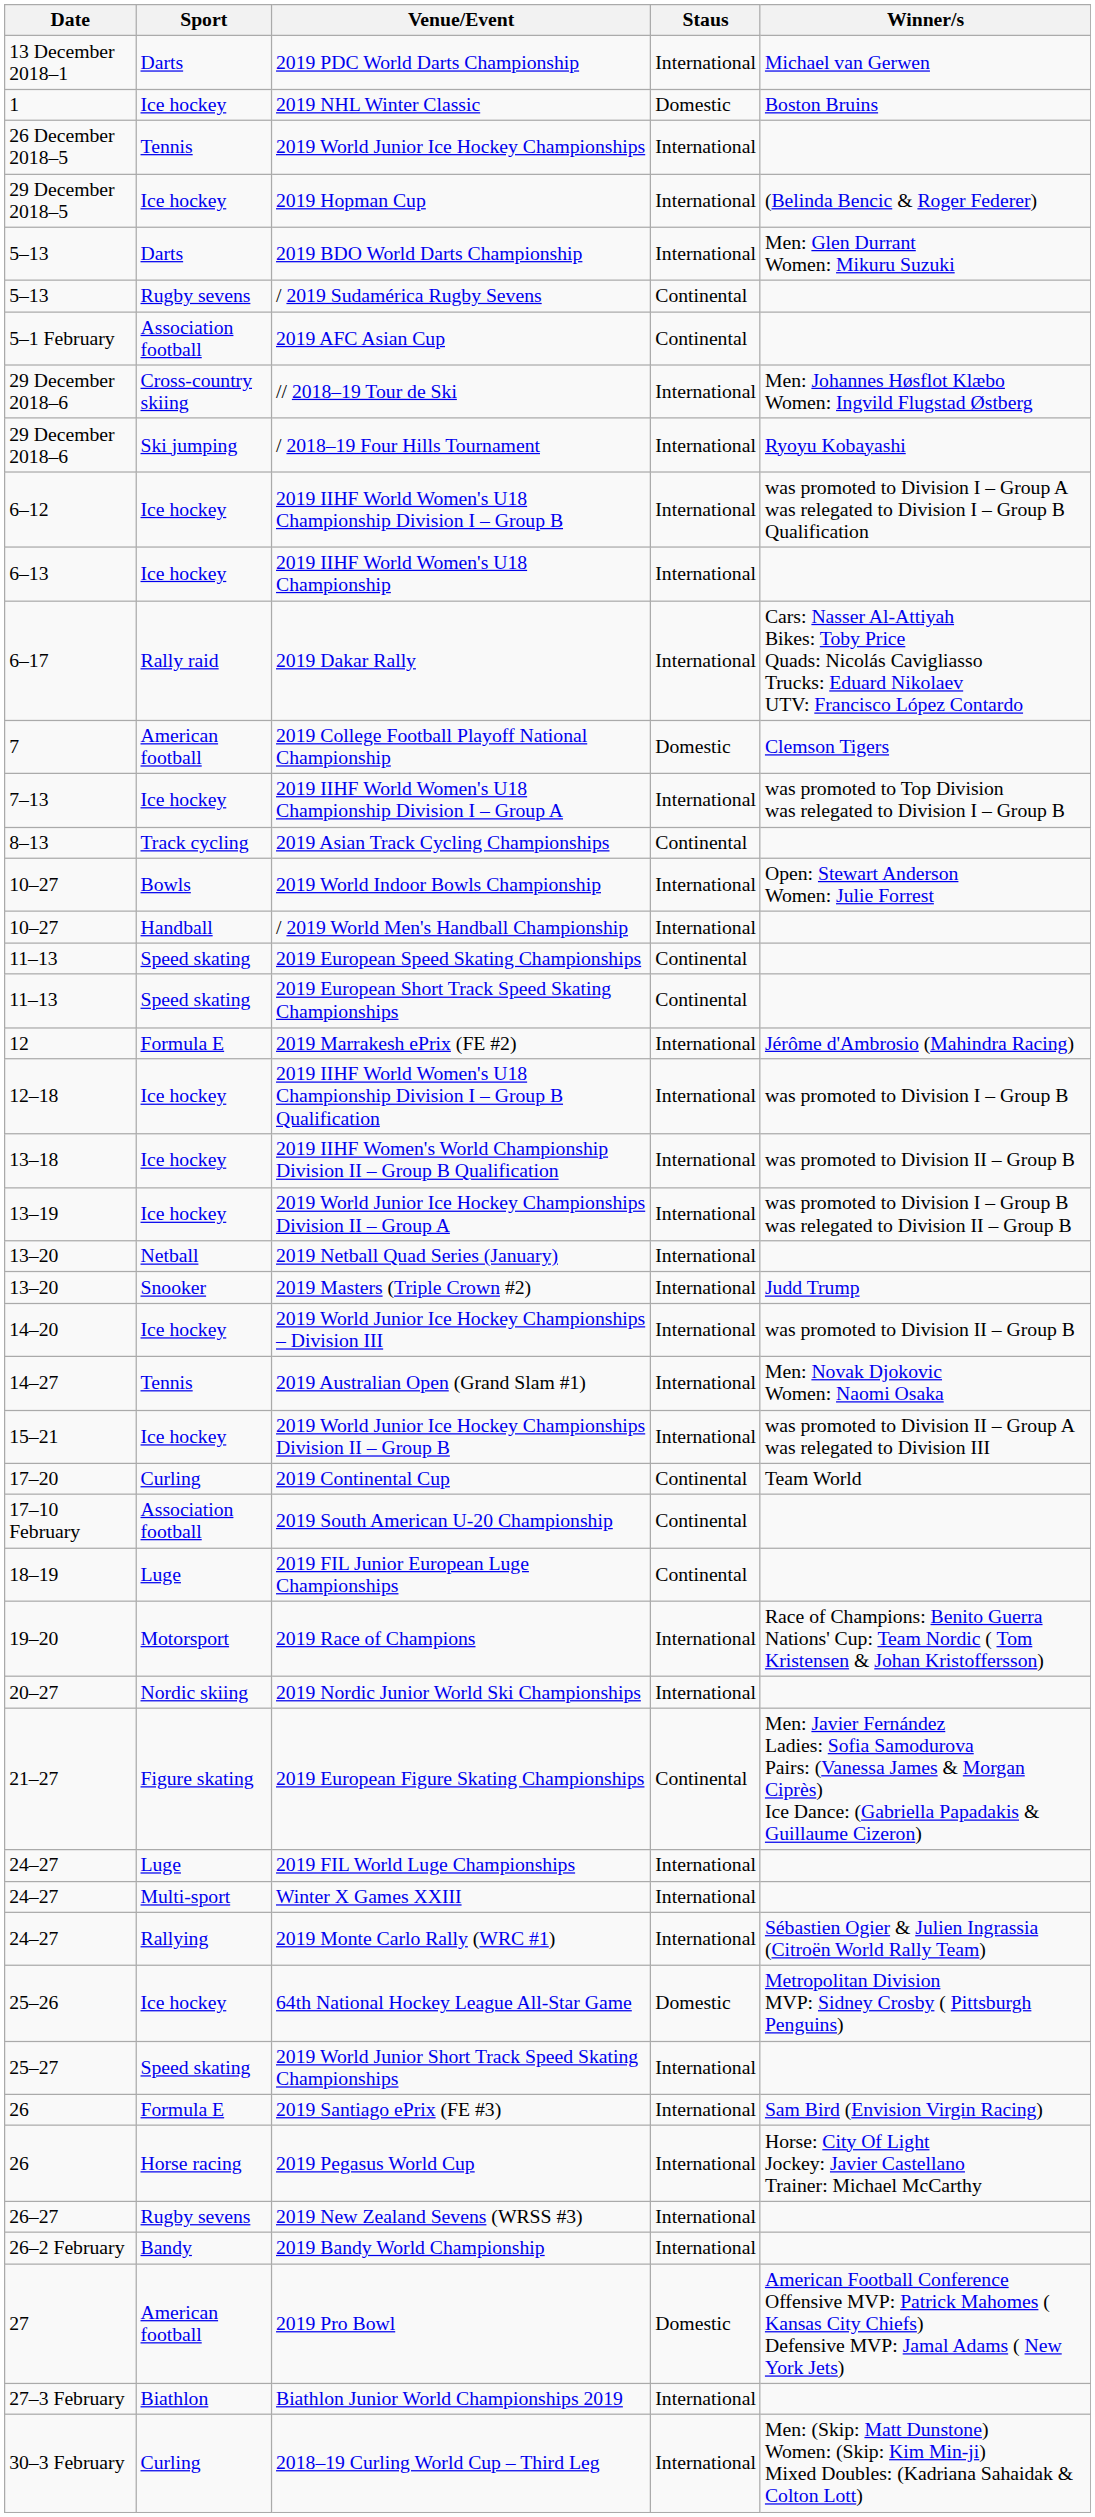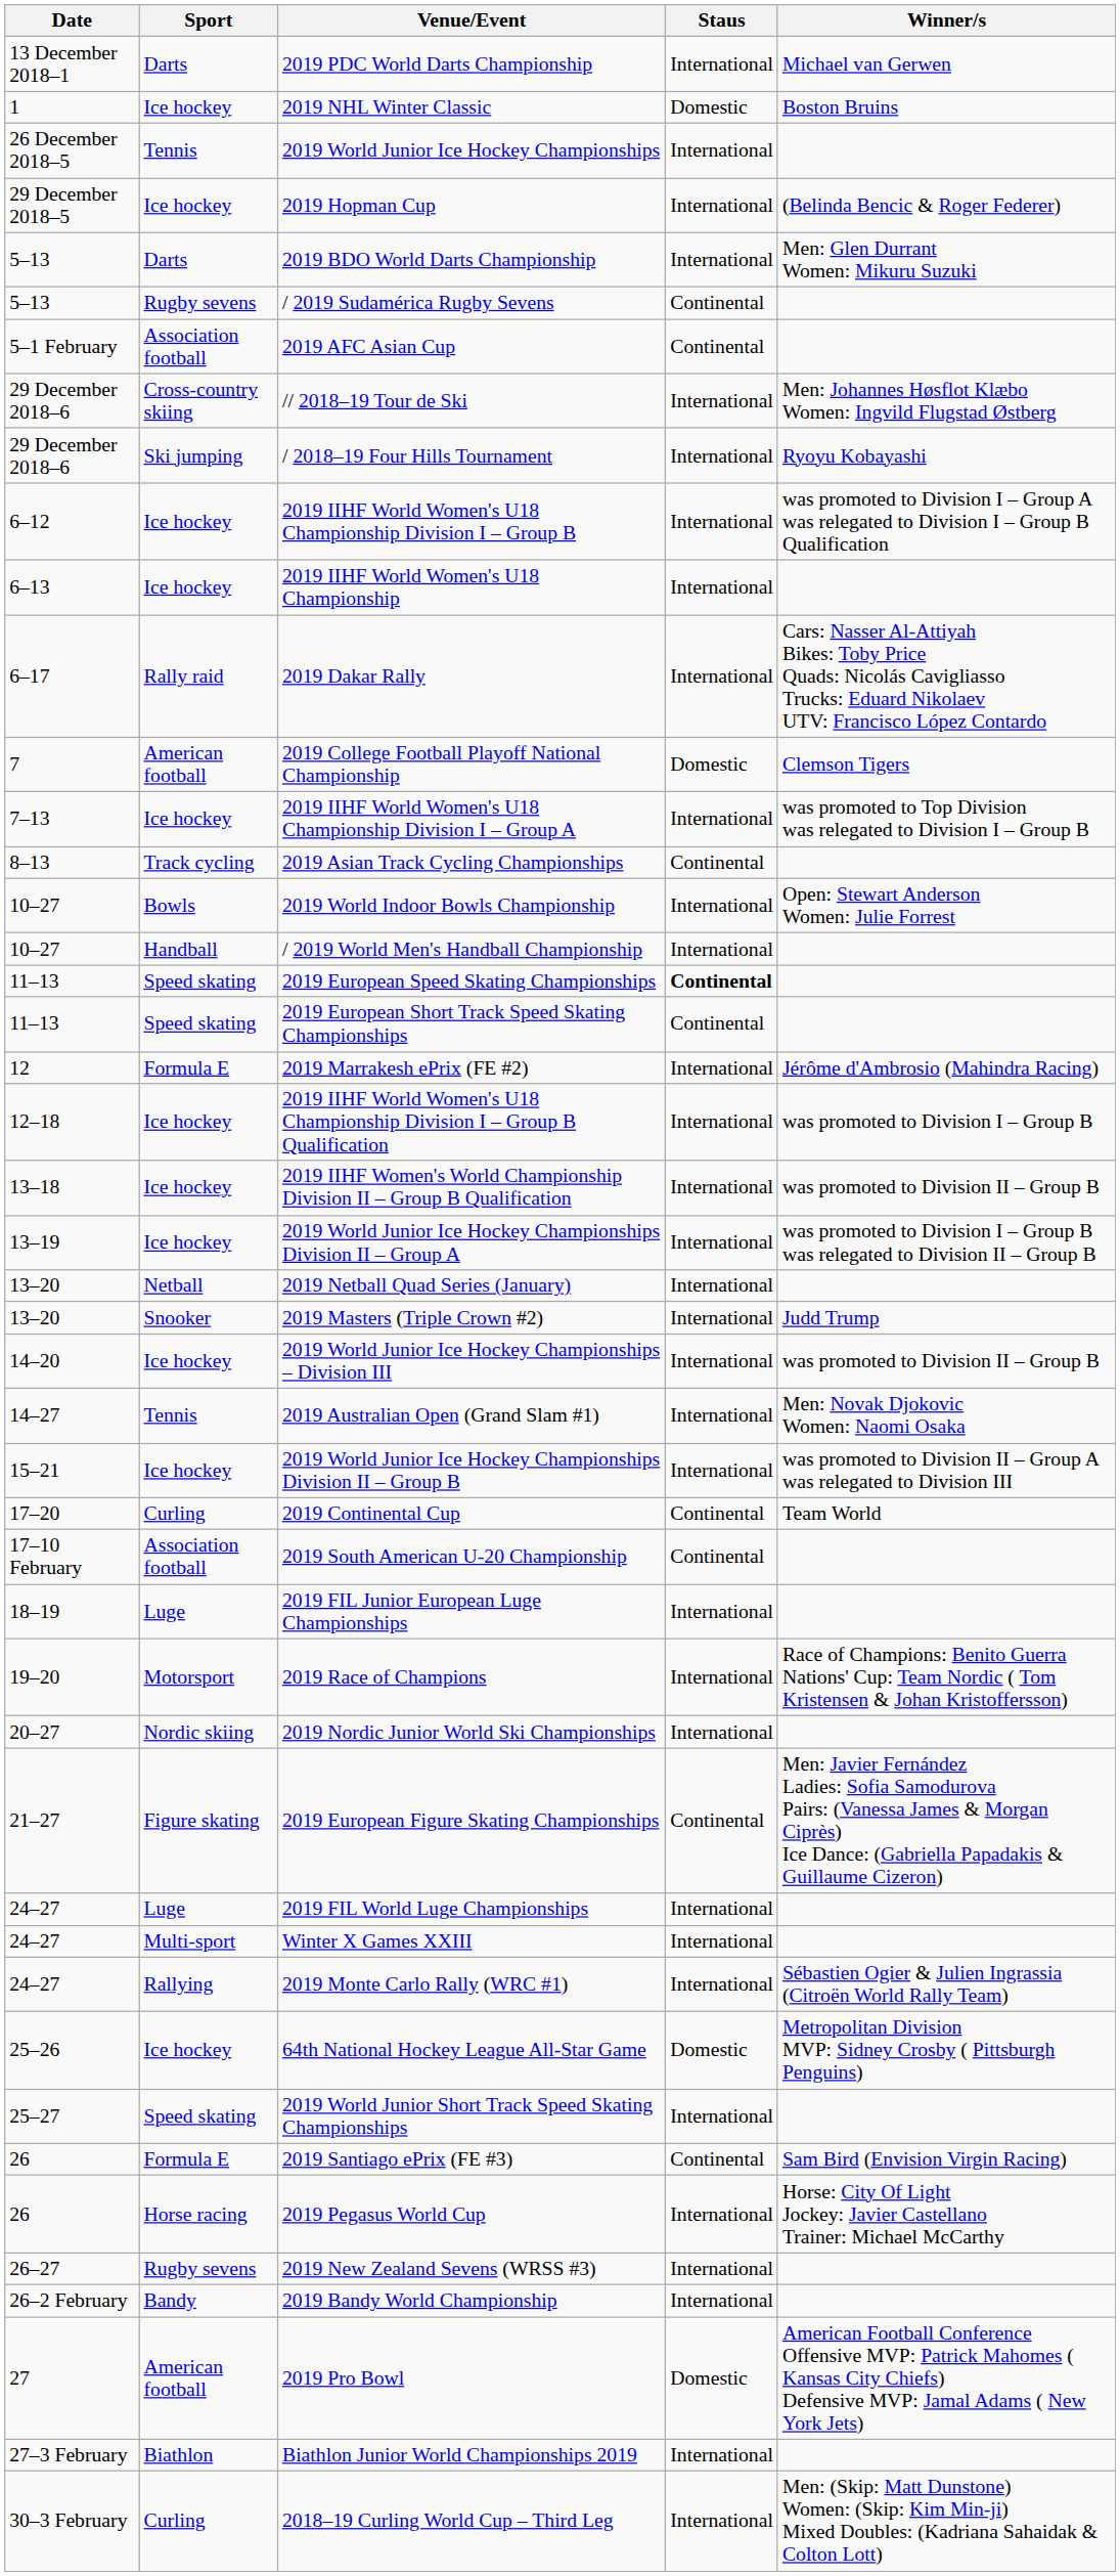 <table class="wikitable sortable"| width="100%">
 <tr>
 <th>Date</th>
 <th>Sport</th>
 <th>Venue/Event</th>
 <th>Staus</th>
 <th>Winner/s</th>
 </tr>
 <tr>
 <td>13 December 2018–1</td>
 <td><a href='#'>Darts</a></td>
 <td> <a href='#'>2019 PDC World Darts Championship</a></td>
 <td>International</td>
 <td> <a href='#'>Michael van Gerwen</a></td>
 </tr>
 <tr>
 <td>1</td>
 <td><a href='#'>Ice hockey</a></td>
 <td> <a href='#'>2019 NHL Winter Classic</a></td>
 <td>Domestic</td>
 <td> <a href='#'>Boston Bruins</a></td>
 </tr>
 <tr>
 <td>26 December 2018–5</td>
 <td><a href='#'>Tennis</a></td>
 <td> <a href='#'>2019 World Junior Ice Hockey Championships</a></td>
 <td>International</td>
 <td></td>
 </tr>
 <tr>
 <td>29 December 2018–5</td>
 <td><a href='#'>Ice hockey</a></td>
 <td> <a href='#'>2019 Hopman Cup</a></td>
 <td>International</td>
 <td> (<a href='#'>Belinda Bencic</a> & <a href='#'>Roger Federer</a>)</td>
 </tr>
 <tr>
 <td>5–13</td>
 <td><a href='#'>Darts</a></td>
 <td> <a href='#'>2019 BDO World Darts Championship</a></td>
 <td>International</td>
 <td>Men:  <a href='#'>Glen Durrant</a><br>Women:  <a href='#'>Mikuru Suzuki</a></td>
 </tr>
 <tr>
 <td>5–13</td>
 <td><a href='#'>Rugby sevens</a></td>
 <td>/ <a href='#'>2019 Sudamérica Rugby Sevens</a></td>
 <td>Continental</td>
 <td></td>
 </tr>
 <tr>
 <td>5–1 February</td>
 <td><a href='#'>Association football</a></td>
 <td> <a href='#'>2019 AFC Asian Cup</a></td>
 <td>Continental</td>
 <td></td>
 </tr>
 <tr>
 <td>29 December 2018–6</td>
 <td><a href='#'>Cross-country skiing</a></td>
 <td>// <a href='#'>2018–19 Tour de Ski</a></td>
 <td>International</td>
 <td>Men:  <a href='#'>Johannes Høsflot Klæbo</a><br>Women:  <a href='#'>Ingvild Flugstad Østberg</a></td>
 </tr>
 <tr>
 <td>29 December 2018–6</td>
 <td><a href='#'>Ski jumping</a></td>
 <td>/ <a href='#'>2018–19 Four Hills Tournament</a></td>
 <td>International</td>
 <td> <a href='#'>Ryoyu Kobayashi</a></td>
 </tr>
 <tr>
 <td>6–12</td>
 <td><a href='#'>Ice hockey</a></td>
 <td> <a href='#'>2019 IIHF World Women's U18 Championship Division I – Group B</a></td>
 <td>International</td>
 <td> was promoted to Division I – Group A<br> was relegated to Division I – Group B Qualification</td>
 </tr>
 <tr>
 <td>6–13</td>
 <td><a href='#'>Ice hockey</a></td>
 <td> <a href='#'>2019 IIHF World Women's U18 Championship</a></td>
 <td>International</td>
 <td></td>
 </tr>
 <tr>
 <td>6–17</td>
 <td><a href='#'>Rally raid</a></td>
 <td> <a href='#'>2019 Dakar Rally</a></td>
 <td>International</td>
 <td>Cars:  <a href='#'>Nasser Al-Attiyah</a><br>Bikes:  <a href='#'>Toby Price</a><br>Quads:  Nicolás Cavigliasso<br>Trucks:  <a href='#'>Eduard Nikolaev</a><br>UTV:  <a href='#'>Francisco López Contardo</a></td>
 </tr>
 <tr>
 <td>7</td>
 <td><a href='#'>American football</a></td>
 <td> <a href='#'>2019 College Football Playoff National Championship</a></td>
 <td>Domestic</td>
 <td> <a href='#'>Clemson Tigers</a></td>
 </tr>
 <tr>
 <td>7–13</td>
 <td><a href='#'>Ice hockey</a></td>
 <td> <a href='#'>2019 IIHF World Women's U18 Championship Division I – Group A</a></td>
 <td>International</td>
 <td> was promoted to Top Division<br> was relegated to Division I – Group B</td>
 </tr>
 <tr>
 <td>8–13</td>
 <td><a href='#'>Track cycling</a></td>
 <td> <a href='#'>2019 Asian Track Cycling Championships</a></td>
 <td>Continental</td>
 <td></td>
 </tr>
 <tr>
 <td>10–27</td>
 <td><a href='#'>Bowls</a></td>
 <td> <a href='#'>2019 World Indoor Bowls Championship</a></td>
 <td>International</td>
 <td>Open:  <a href='#'>Stewart Anderson</a><br>Women:  <a href='#'>Julie Forrest</a></td>
 </tr>
 <tr>
 <td>10–27</td>
 <td><a href='#'>Handball</a></td>
 <td>/ <a href='#'>2019 World Men's Handball Championship</a></td>
 <td>International</td>
 <td></td>
 </tr>
 <tr>
 <td>11–13</td>
 <td><a href='#'>Speed skating</a></td>
 <td> <a href='#'>2019 European Speed Skating Championships</a></td>
-<td>Continental</td>
+<td><strong>Continental</strong></td>
 <td></td>
 </tr>
 <tr>
 <td>11–13</td>
 <td><a href='#'>Speed skating</a></td>
 <td> <a href='#'>2019 European Short Track Speed Skating Championships</a></td>
 <td>Continental</td>
 <td></td>
 </tr>
 <tr>
 <td>12</td>
 <td><a href='#'>Formula E</a></td>
 <td> <a href='#'>2019 Marrakesh ePrix</a> (FE #2)</td>
 <td>International</td>
 <td> <a href='#'>Jérôme d'Ambrosio</a> (<a href='#'>Mahindra Racing</a>)</td>
 </tr>
 <tr>
 <td>12–18</td>
 <td><a href='#'>Ice hockey</a></td>
 <td> <a href='#'>2019 IIHF World Women's U18 Championship Division I – Group B Qualification</a></td>
 <td>International</td>
 <td> was promoted to Division I – Group B</td>
 </tr>
 <tr>
 <td>13–18</td>
 <td><a href='#'>Ice hockey</a></td>
 <td> <a href='#'>2019 IIHF Women's World Championship Division II – Group B Qualification</a></td>
 <td>International</td>
 <td> was promoted to Division II – Group B</td>
 </tr>
 <tr>
 <td>13–19</td>
 <td><a href='#'>Ice hockey</a></td>
 <td> <a href='#'>2019 World Junior Ice Hockey Championships Division II – Group A</a></td>
 <td>International</td>
 <td> was promoted to Division I – Group B<br> was relegated to Division II – Group B</td>
 </tr>
 <tr>
 <td>13–20</td>
 <td><a href='#'>Netball</a></td>
 <td> <a href='#'>2019 Netball Quad Series (January)</a></td>
 <td>International</td>
 <td></td>
 </tr>
 <tr>
 <td>13–20</td>
 <td><a href='#'>Snooker</a></td>
 <td> <a href='#'>2019 Masters</a> (<a href='#'>Triple Crown</a> #2)</td>
 <td>International</td>
 <td> <a href='#'>Judd Trump</a></td>
 </tr>
 <tr>
 <td>14–20</td>
 <td><a href='#'>Ice hockey</a></td>
 <td> <a href='#'>2019 World Junior Ice Hockey Championships – Division III</a></td>
 <td>International</td>
 <td> was promoted to Division II – Group B</td>
 </tr>
 <tr>
 <td>14–27</td>
 <td><a href='#'>Tennis</a></td>
 <td> <a href='#'>2019 Australian Open</a> (Grand Slam #1)</td>
 <td>International</td>
 <td>Men:  <a href='#'>Novak Djokovic</a><br>Women:  <a href='#'>Naomi Osaka</a></td>
 </tr>
 <tr>
 <td>15–21</td>
 <td><a href='#'>Ice hockey</a></td>
 <td> <a href='#'>2019 World Junior Ice Hockey Championships Division II – Group B</a></td>
 <td>International</td>
 <td> was promoted to Division II – Group A<br> was relegated to Division III</td>
 </tr>
 <tr>
 <td>17–20</td>
 <td><a href='#'>Curling</a></td>
 <td> <a href='#'>2019 Continental Cup</a></td>
 <td>Continental</td>
 <td> Team World</td>
 </tr>
 <tr>
 <td>17–10 February</td>
 <td><a href='#'>Association football</a></td>
 <td> <a href='#'>2019 South American U-20 Championship</a></td>
 <td>Continental</td>
 <td></td>
 </tr>
 <tr>
 <td>18–19</td>
 <td><a href='#'>Luge</a></td>
 <td> <a href='#'>2019 FIL Junior European Luge Championships</a></td>
-<td>Continental</td>
+<td>International</td>
 <td></td>
 </tr>
 <tr>
 <td>19–20</td>
 <td><a href='#'>Motorsport</a></td>
 <td> <a href='#'>2019 Race of Champions</a></td>
 <td>International</td>
 <td>Race of Champions:  <a href='#'>Benito Guerra</a><br>Nations' Cup: <a href='#'>Team Nordic</a> ( <a href='#'>Tom Kristensen</a> &  <a href='#'>Johan Kristoffersson</a>)</td>
 </tr>
 <tr>
 <td>20–27</td>
 <td><a href='#'>Nordic skiing</a></td>
 <td> <a href='#'>2019 Nordic Junior World Ski Championships</a></td>
 <td>International</td>
 <td></td>
 </tr>
 <tr>
 <td>21–27</td>
 <td><a href='#'>Figure skating</a></td>
 <td> <a href='#'>2019 European Figure Skating Championships</a></td>
 <td>Continental</td>
 <td>Men:  <a href='#'>Javier Fernández</a><br>Ladies:  <a href='#'>Sofia Samodurova</a><br>Pairs:  (<a href='#'>Vanessa James</a> & <a href='#'>Morgan Ciprès</a>)<br>Ice Dance:  (<a href='#'>Gabriella Papadakis</a> & <a href='#'>Guillaume Cizeron</a>)</td>
 </tr>
 <tr>
 <td>24–27</td>
 <td><a href='#'>Luge</a></td>
 <td> <a href='#'>2019 FIL World Luge Championships</a></td>
 <td>International</td>
 <td></td>
 </tr>
 <tr>
 <td>24–27</td>
 <td><a href='#'>Multi-sport</a></td>
 <td> <a href='#'>Winter X Games XXIII</a></td>
 <td>International</td>
 <td></td>
 </tr>
 <tr>
 <td>24–27</td>
 <td><a href='#'>Rallying</a></td>
 <td> <a href='#'>2019 Monte Carlo Rally</a> (<a href='#'>WRC #1</a>)</td>
 <td>International</td>
 <td> <a href='#'>Sébastien Ogier</a> & <a href='#'>Julien Ingrassia</a> (<a href='#'>Citroën World Rally Team</a>)</td>
 </tr>
 <tr>
 <td>25–26</td>
 <td><a href='#'>Ice hockey</a></td>
 <td> <a href='#'>64th National Hockey League All-Star Game</a></td>
 <td>Domestic</td>
 <td><a href='#'>Metropolitan Division</a><br>MVP:  <a href='#'>Sidney Crosby</a> ( <a href='#'>Pittsburgh Penguins</a>)</td>
 </tr>
 <tr>
 <td>25–27</td>
 <td><a href='#'>Speed skating</a></td>
 <td> <a href='#'>2019 World Junior Short Track Speed Skating Championships</a></td>
 <td>International</td>
 <td></td>
 </tr>
 <tr>
 <td>26</td>
 <td><a href='#'>Formula E</a></td>
 <td> <a href='#'>2019 Santiago ePrix</a> (FE #3)</td>
-<td>International</td>
+<td>Continental</td>
 <td> <a href='#'>Sam Bird</a> (<a href='#'>Envision Virgin Racing</a>)</td>
 </tr>
 <tr>
 <td>26</td>
 <td><a href='#'>Horse racing</a></td>
 <td> <a href='#'>2019 Pegasus World Cup</a></td>
 <td>International</td>
 <td>Horse:  <a href='#'>City Of Light</a><br>Jockey:  <a href='#'>Javier Castellano</a><br>Trainer:  Michael McCarthy</td>
 </tr>
 <tr>
 <td>26–27</td>
 <td><a href='#'>Rugby sevens</a></td>
 <td> <a href='#'>2019 New Zealand Sevens</a> (WRSS #3)</td>
 <td>International</td>
 <td></td>
 </tr>
 <tr>
 <td>26–2 February</td>
 <td><a href='#'>Bandy</a></td>
 <td> <a href='#'>2019 Bandy World Championship</a></td>
 <td>International</td>
 <td></td>
 </tr>
 <tr>
 <td>27</td>
 <td><a href='#'>American football</a></td>
 <td> <a href='#'>2019 Pro Bowl</a></td>
 <td>Domestic</td>
 <td><a href='#'>American Football Conference</a><br>Offensive MVP:  <a href='#'>Patrick Mahomes</a> ( <a href='#'>Kansas City Chiefs</a>)<br>Defensive MVP:  <a href='#'>Jamal Adams</a> ( <a href='#'>New York Jets</a>)</td>
 </tr>
 <tr>
 <td>27–3 February</td>
 <td><a href='#'>Biathlon</a></td>
 <td> <a href='#'>Biathlon Junior World Championships 2019</a></td>
 <td>International</td>
 <td></td>
 </tr>
 <tr>
 <td>30–3 February</td>
 <td><a href='#'>Curling</a></td>
 <td> <a href='#'>2018–19 Curling World Cup – Third Leg</a></td>
 <td>International</td>
 <td>Men:  (Skip: <a href='#'>Matt Dunstone</a>)<br>Women:  (Skip: <a href='#'>Kim Min-ji</a>)<br>Mixed Doubles:  (Kadriana Sahaidak & <a href='#'>Colton Lott</a>)</td>
 </tr>
 </table>
